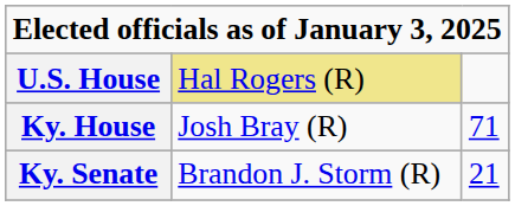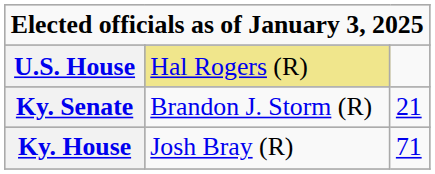 <table class=wikitable>
 <tr>
 <td colspan="3"><strong>Elected officials as of January 3, 2025</strong></td>
 </tr>
 <tr>
 <th scope=row><a href='#'>U.S. House</a></th>
 <td style="background: khaki;"><a href='#'>Hal Rogers</a> (R)</td>
 <td></td>
 </tr>
 <tr>
+<th scope=row><a href='#'>Ky. Senate</a></th>
+<td><a href='#'>Brandon J. Storm</a> (R)</td>
+<td><a href='#'>21</a></td>
+</tr>
+<tr>
 <th scope=row><a href='#'>Ky. House</a></th>
 <td><a href='#'>Josh Bray</a> (R)</td>
 <td><a href='#'>71</a></td>
 </tr>
-<tr>
-<th scope=row><a href='#'>Ky. Senate</a></th>
-<td><a href='#'>Brandon J. Storm</a> (R)</td>
-<td><a href='#'>21</a></td>
-</tr>
 </table>
